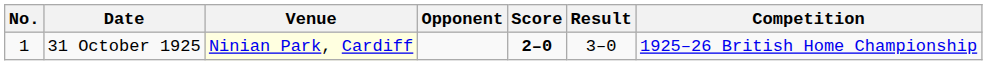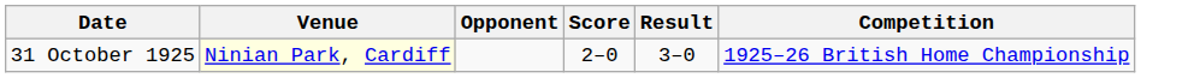 <table class="wikitable sortable" style="text-align:center">
 <tr>
-<th>No.</th>
 <th>Date</th>
 <th>Venue</th>
 <th>Opponent</th>
 <th>Score</th>
 <th>Result</th>
 <th>Competition</th>
 </tr>
 <tr>
-<td>1</td>
 <td>31 October 1925</td>
 <td style="background: lightyellow;"><a href='#'>Ninian Park</a>, <a href='#'>Cardiff</a></td>
 <td></td>
-<td><strong>2–0</strong></td>
+<td>2–0</td>
 <td>3–0</td>
 <td><a href='#'>1925–26 British Home Championship</a></td>
 </tr>
 </table>
